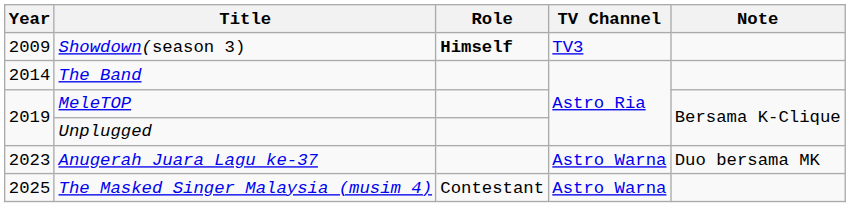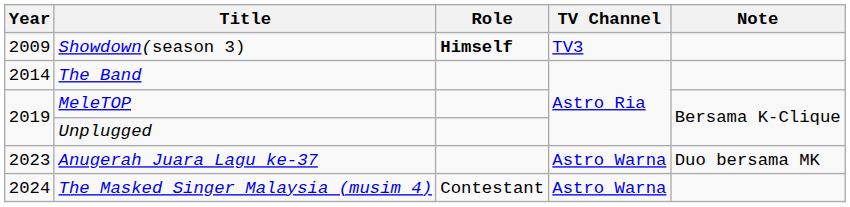 <table class="wikitable">
 <tr>
 <th>Year</th>
 <th>Title</th>
 <th>Role</th>
 <th>TV Channel</th>
 <th>Note</th>
 </tr>
 <tr>
 <td>2009</td>
 <td><em><a href='#'>Showdown</a>(</em>season 3)</td>
 <td><strong>Himself</strong></td>
 <td><a href='#'>TV3</a></td>
 <td></td>
 </tr>
 <tr>
 <td>2014</td>
 <td><em><a href='#'>The Band</a></em></td>
 <td></td>
 <td rowspan="3"><a href='#'>Astro Ria</a></td>
 <td></td>
 </tr>
 <tr>
 <td rowspan="2">2019</td>
 <td><em><a href='#'>MeleTOP</a></em></td>
 <td></td>
 <td rowspan="2">Bersama K-Clique</td>
 </tr>
 <tr>
 <td><em>Unplugged</em></td>
 <td></td>
 </tr>
 <tr>
 <td>2023</td>
 <td><em><a href='#'>Anugerah Juara Lagu ke-37</a></em></td>
 <td></td>
 <td><a href='#'>Astro Warna</a></td>
 <td>Duo bersama MK</td>
 </tr>
 <tr>
-<td>2025</td>
+<td>2024</td>
 <td><em><a href='#'>The Masked Singer Malaysia (musim 4)</a></em></td>
 <td>Contestant</td>
 <td><a href='#'>Astro Warna</a></td>
 <td></td>
 </tr>
 </table>
